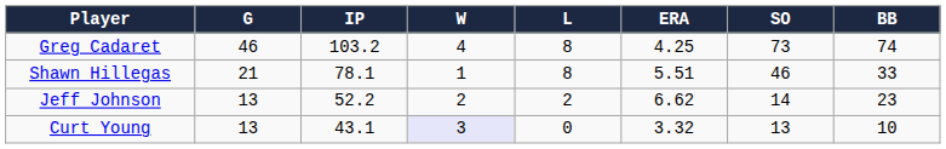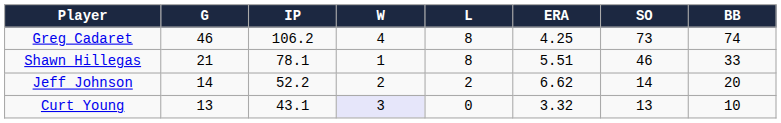 <table class="wikitable sortable">
 <tr>
 <th style="background:#1c2841;color:white;" width="16%">Player</th>
 <th style="background:#1c2841;color:white;" width="9%">G</th>
 <th style="background:#1c2841;color:white;" width="9%">IP</th>
 <th style="background:#1c2841;color:white;" width="9%">W</th>
 <th style="background:#1c2841;color:white;" width="9%">L</th>
 <th style="background:#1c2841;color:white;" width="9%">ERA</th>
 <th style="background:#1c2841;color:white;" width="9%">SO</th>
 <th style="background:#1c2841;color:white;" width="9%">BB</th>
 </tr>
 <tr align=center>
 <td><a href='#'>Greg Cadaret</a></td>
 <td>46</td>
-<td>103.2</td>
+<td>106.2</td>
 <td>4</td>
 <td>8</td>
 <td>4.25</td>
 <td>73</td>
 <td>74</td>
 </tr>
 <tr align=center>
 <td><a href='#'>Shawn Hillegas</a></td>
 <td>21</td>
 <td>78.1</td>
 <td>1</td>
 <td>8</td>
 <td>5.51</td>
 <td>46</td>
 <td>33</td>
 </tr>
 <tr align=center>
 <td><a href='#'>Jeff Johnson</a></td>
-<td>13</td>
+<td>14</td>
 <td>52.2</td>
 <td>2</td>
 <td>2</td>
 <td>6.62</td>
 <td>14</td>
-<td>23</td>
+<td>20</td>
 </tr>
 <tr align=center>
 <td><a href='#'>Curt Young</a></td>
 <td>13</td>
 <td>43.1</td>
 <td style="background: lavender;">3</td>
 <td>0</td>
 <td>3.32</td>
 <td>13</td>
 <td>10</td>
 </tr>
 </table>
